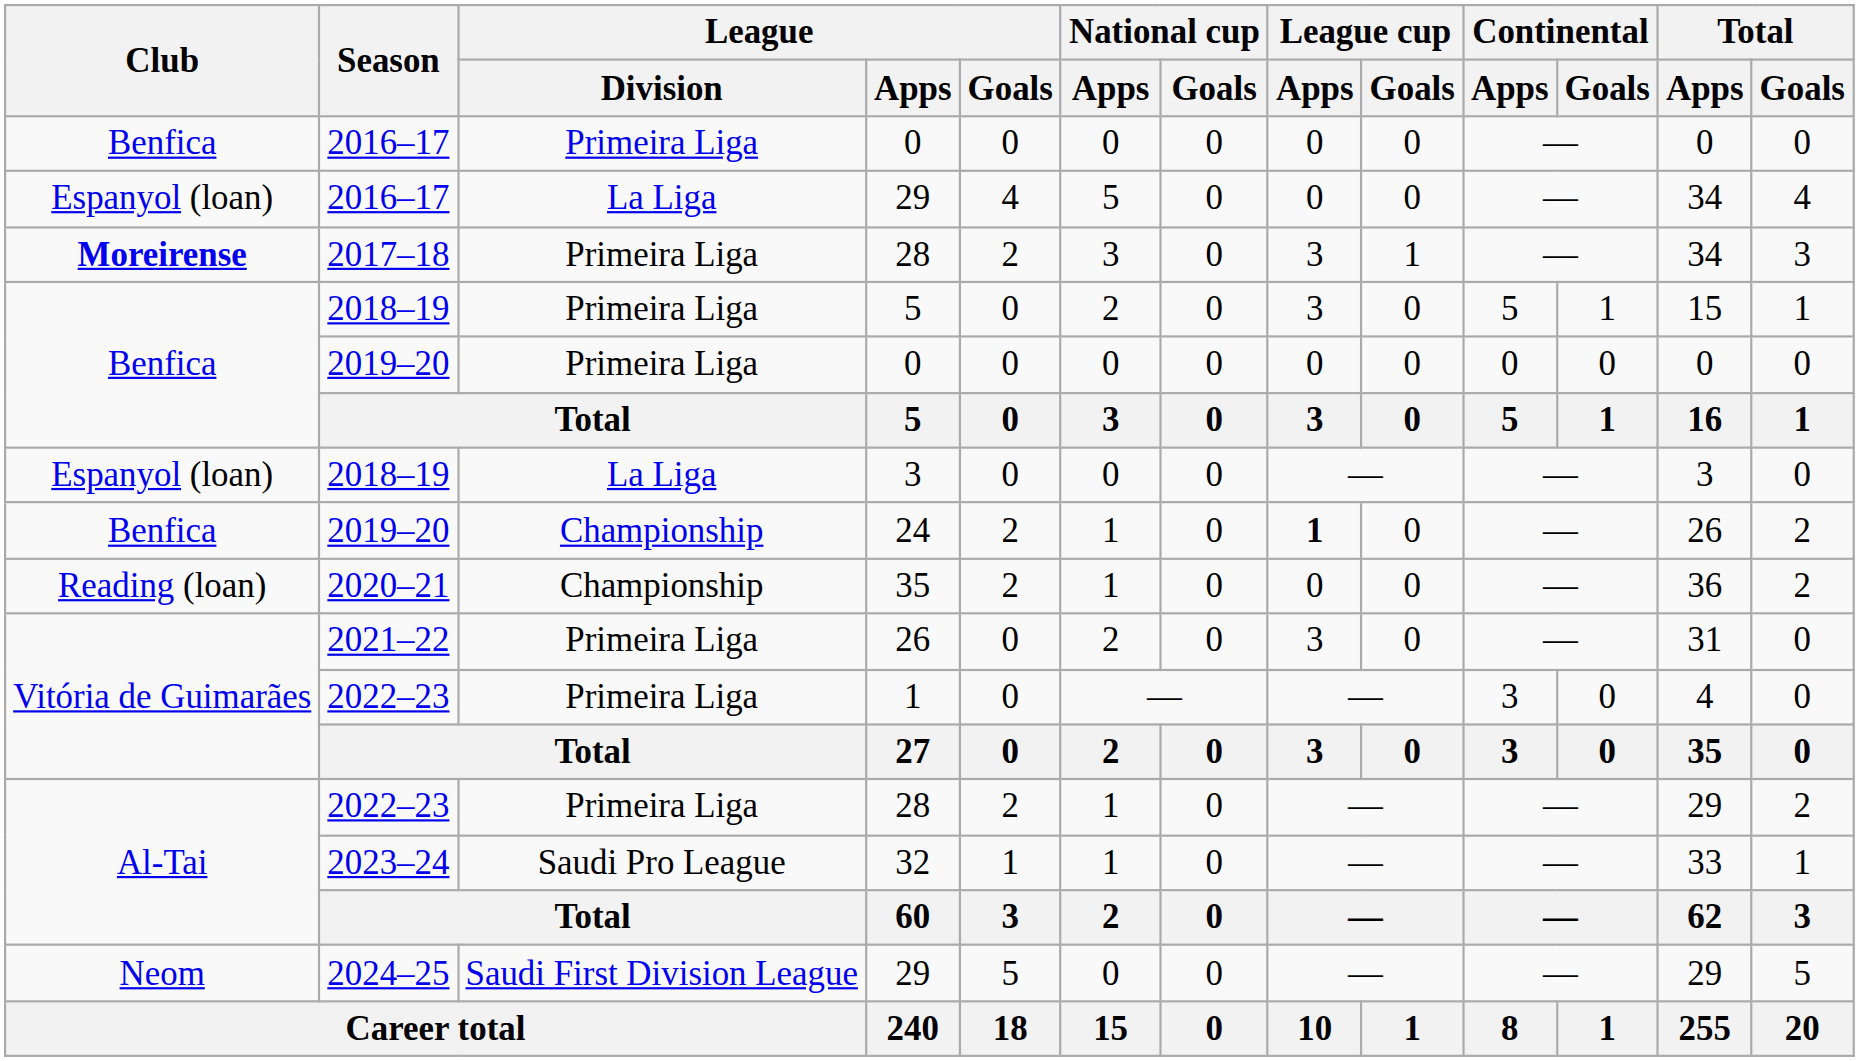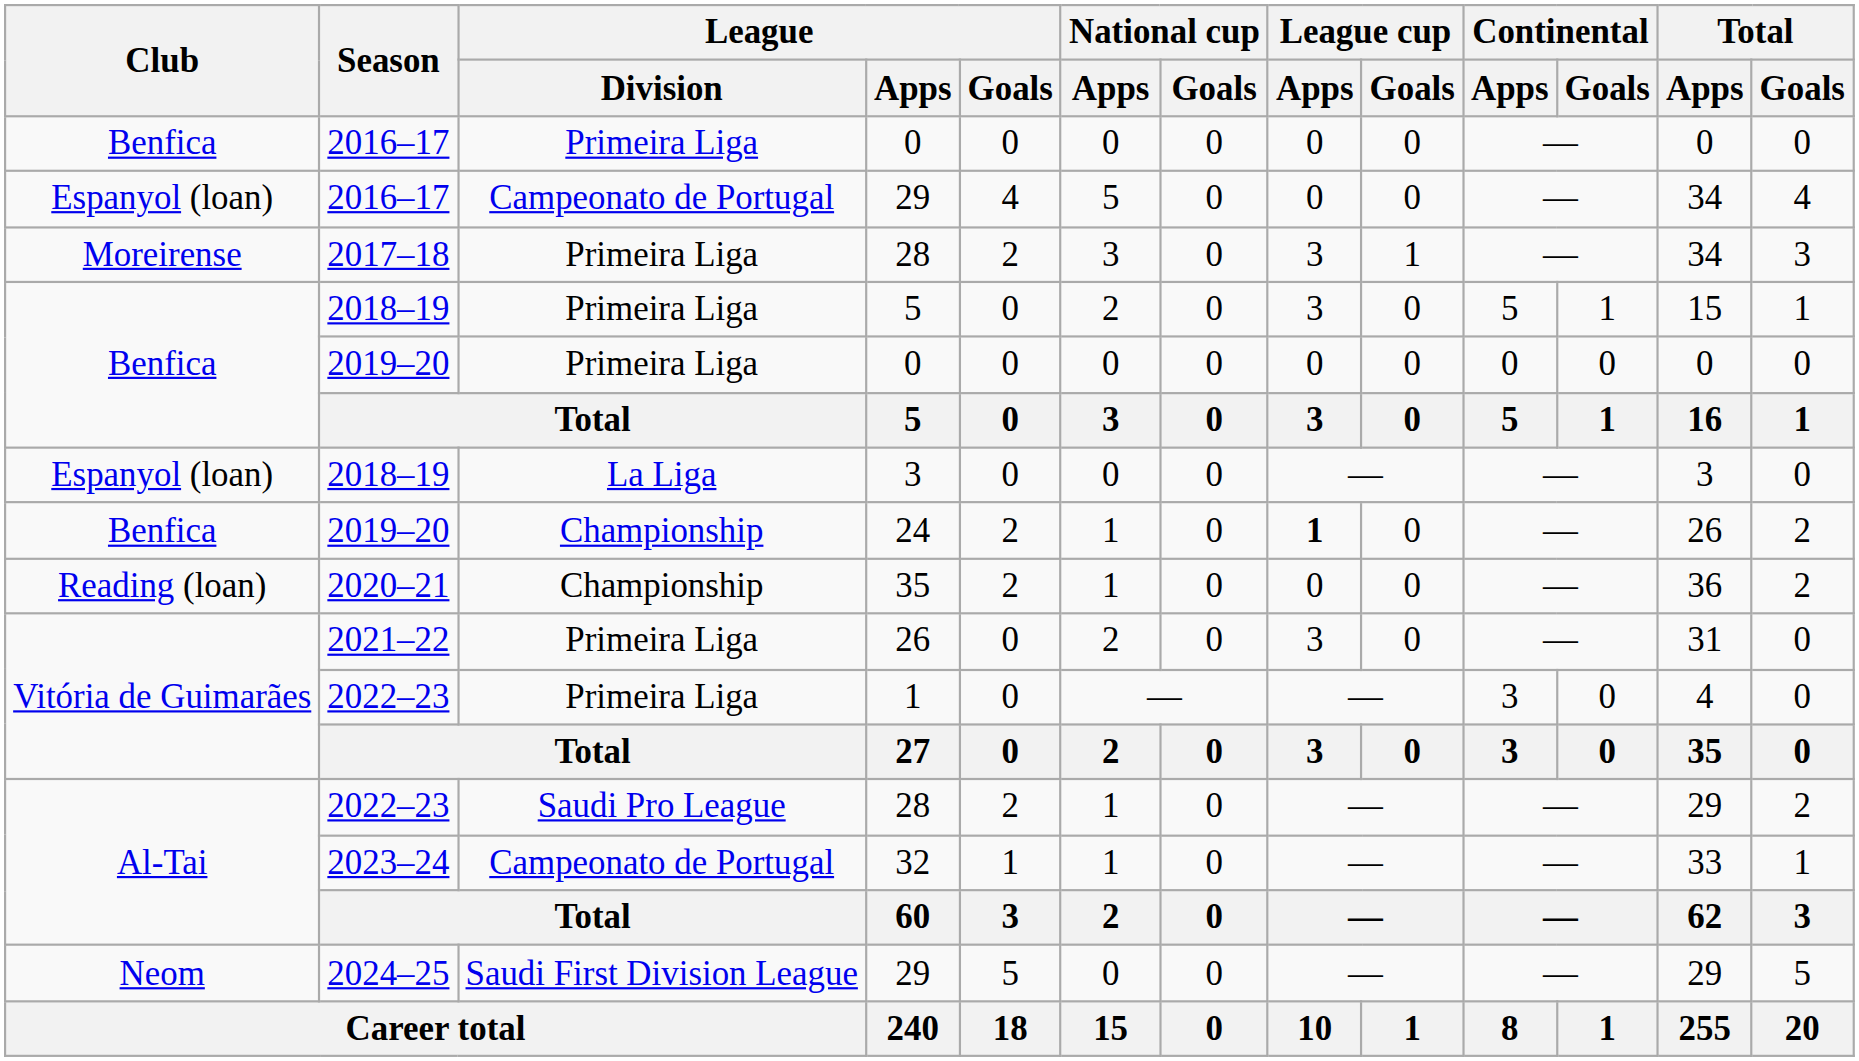 <table class="wikitable" style="text-align: center;">
 <tr>
 <th rowspan="2">Club</th>
 <th rowspan="2">Season</th>
 <th colspan="3">League</th>
 <th colspan="2">National cup</th>
 <th colspan="2">League cup</th>
 <th colspan="2">Continental</th>
 <th colspan="2">Total</th>
 </tr>
 <tr>
 <th>Division</th>
 <th>Apps</th>
 <th>Goals</th>
 <th>Apps</th>
 <th>Goals</th>
 <th>Apps</th>
 <th>Goals</th>
 <th>Apps</th>
 <th>Goals</th>
 <th>Apps</th>
 <th>Goals</th>
 </tr>
 <tr>
 <td><a href='#'>Benfica</a></td>
 <td><a href='#'>2016–17</a></td>
 <td><a href='#'>Primeira Liga</a></td>
 <td>0</td>
 <td>0</td>
 <td>0</td>
 <td>0</td>
 <td>0</td>
 <td>0</td>
 <td colspan=2>—</td>
 <td>0</td>
 <td>0</td>
 </tr>
 <tr>
 <td><a href='#'>Espanyol</a> (loan)</td>
 <td><a href='#'>2016–17</a></td>
-<td><a href='#'>La Liga</a></td>
+<td><a href='#'>Campeonato de Portugal</a></td>
 <td>29</td>
 <td>4</td>
 <td>5</td>
 <td>0</td>
 <td>0</td>
 <td>0</td>
 <td colspan=2>—</td>
 <td>34</td>
 <td>4</td>
 </tr>
 <tr>
-<td><strong><a href='#'>Moreirense</a></strong></td>
+<td><a href='#'>Moreirense</a></td>
 <td><a href='#'>2017–18</a></td>
 <td>Primeira Liga</td>
 <td>28</td>
 <td>2</td>
 <td>3</td>
 <td>0</td>
 <td>3</td>
 <td>1</td>
 <td colspan=2>—</td>
 <td>34</td>
 <td>3</td>
 </tr>
 <tr>
 <td rowspan=3><a href='#'>Benfica</a></td>
 <td><a href='#'>2018–19</a></td>
 <td>Primeira Liga</td>
 <td>5</td>
 <td>0</td>
 <td>2</td>
 <td>0</td>
 <td>3</td>
 <td>0</td>
 <td>5</td>
 <td>1</td>
 <td>15</td>
 <td>1</td>
 </tr>
 <tr>
 <td><a href='#'>2019–20</a></td>
 <td>Primeira Liga</td>
 <td>0</td>
 <td>0</td>
 <td>0</td>
 <td>0</td>
 <td>0</td>
 <td>0</td>
 <td>0</td>
 <td>0</td>
 <td>0</td>
 <td>0</td>
 </tr>
 <tr>
 <th colspan=2>Total</th>
 <th>5</th>
 <th>0</th>
 <th>3</th>
 <th>0</th>
 <th>3</th>
 <th>0</th>
 <th>5</th>
 <th>1</th>
 <th>16</th>
 <th>1</th>
 </tr>
 <tr>
 <td><a href='#'>Espanyol</a> (loan)</td>
 <td><a href='#'>2018–19</a></td>
 <td><a href='#'>La Liga</a></td>
 <td>3</td>
 <td>0</td>
 <td>0</td>
 <td>0</td>
 <td colspan=2>—</td>
 <td colspan=2>—</td>
 <td>3</td>
 <td>0</td>
 </tr>
 <tr>
 <td><a href='#'>Benfica</a></td>
 <td><a href='#'>2019–20</a></td>
 <td><a href='#'>Championship</a></td>
 <td>24</td>
 <td>2</td>
 <td>1</td>
 <td>0</td>
 <td><strong>1</strong></td>
 <td>0</td>
 <td colspan=2>—</td>
 <td>26</td>
 <td>2</td>
 </tr>
 <tr>
 <td><a href='#'>Reading</a> (loan)</td>
 <td><a href='#'>2020–21</a></td>
 <td>Championship</td>
 <td>35</td>
 <td>2</td>
 <td>1</td>
 <td>0</td>
 <td>0</td>
 <td>0</td>
 <td colspan=2>—</td>
 <td>36</td>
 <td>2</td>
 </tr>
 <tr>
 <td rowspan="3"><a href='#'>Vitória de Guimarães</a></td>
 <td><a href='#'>2021–22</a></td>
 <td>Primeira Liga</td>
 <td>26</td>
 <td>0</td>
 <td>2</td>
 <td>0</td>
 <td>3</td>
 <td>0</td>
 <td colspan=2>—</td>
 <td>31</td>
 <td>0</td>
 </tr>
 <tr>
 <td><a href='#'>2022–23</a></td>
 <td>Primeira Liga</td>
 <td>1</td>
 <td>0</td>
 <td colspan=2>—</td>
 <td colspan=2>—</td>
 <td>3</td>
 <td>0</td>
 <td>4</td>
 <td>0</td>
 </tr>
 <tr>
 <th colspan=2>Total</th>
 <th>27</th>
 <th>0</th>
 <th>2</th>
 <th>0</th>
 <th>3</th>
 <th>0</th>
 <th>3</th>
 <th>0</th>
 <th>35</th>
 <th>0</th>
 </tr>
 <tr>
 <td rowspan="3"><a href='#'>Al-Tai</a></td>
 <td><a href='#'>2022–23</a></td>
-<td>Primeira Liga</td>
+<td><a href='#'>Saudi Pro League</a></td>
 <td>28</td>
 <td>2</td>
 <td>1</td>
 <td>0</td>
 <td colspan=2>—</td>
 <td colspan=2>—</td>
 <td>29</td>
 <td>2</td>
 </tr>
 <tr>
 <td><a href='#'>2023–24</a></td>
-<td>Saudi Pro League</td>
+<td><a href='#'>Campeonato de Portugal</a></td>
 <td>32</td>
 <td>1</td>
 <td>1</td>
 <td>0</td>
 <td colspan=2>—</td>
 <td colspan=2>—</td>
 <td>33</td>
 <td>1</td>
 </tr>
 <tr>
 <th colspan=2>Total</th>
 <th>60</th>
 <th>3</th>
 <th>2</th>
 <th>0</th>
 <th colspan=2>—</th>
 <th colspan=2>—</th>
 <th>62</th>
 <th>3</th>
 </tr>
 <tr>
 <td><a href='#'>Neom</a></td>
 <td><a href='#'>2024–25</a></td>
 <td><a href='#'>Saudi First Division League</a></td>
 <td>29</td>
 <td>5</td>
 <td>0</td>
 <td>0</td>
 <td colspan=2>—</td>
 <td colspan=2>—</td>
 <td>29</td>
 <td>5</td>
 </tr>
 <tr>
 <th colspan="3">Career total</th>
 <th>240</th>
 <th>18</th>
 <th>15</th>
 <th>0</th>
 <th>10</th>
 <th>1</th>
 <th>8</th>
 <th>1</th>
 <th>255</th>
 <th>20</th>
 </tr>
 </table>
